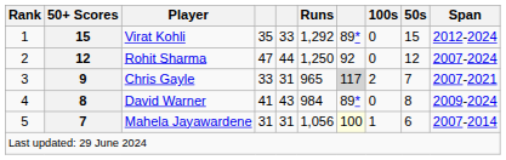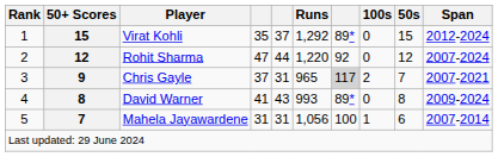 <table class="wikitable sortable">
 <tr>
 <th>Rank</th>
 <th>50+ Scores</th>
 <th>Player</th>
 <th></th>
 <th></th>
 <th>Runs</th>
 <th></th>
 <th>100s</th>
 <th>50s</th>
 <th>Span</th>
 </tr>
 <tr>
 <td align=center>1</td>
 <th>15</th>
 <td> <a href='#'>Virat Kohli</a></td>
 <td>35</td>
-<td>33</td>
+<td>37</td>
 <td>1,292</td>
 <td>89<a href='#'>*</a></td>
 <td>0</td>
 <td>15</td>
 <td><a href='#'>2012</a>-<a href='#'>2024</a></td>
 </tr>
 <tr>
 <td align=center>2</td>
 <th>12</th>
 <td> <a href='#'>Rohit Sharma</a></td>
 <td>47</td>
 <td>44</td>
-<td>1,250</td>
+<td>1,220</td>
 <td>92</td>
 <td>0</td>
 <td>12</td>
 <td><a href='#'>2007</a>-<a href='#'>2024</a></td>
 </tr>
 <tr>
 <td align=center>3</td>
 <th>9</th>
 <td> <a href='#'>Chris Gayle</a></td>
-<td>33</td>
+<td>37</td>
 <td>31</td>
 <td>965</td>
 <td style="background: lightgrey;">117</td>
 <td>2</td>
 <td>7</td>
 <td><a href='#'>2007</a>-<a href='#'>2021</a></td>
 </tr>
 <tr>
 <td align=center>4</td>
 <th>8</th>
 <td> <a href='#'>David Warner</a></td>
 <td>41</td>
 <td>43</td>
-<td>984</td>
+<td>993</td>
 <td>89<a href='#'>*</a></td>
 <td>0</td>
 <td>8</td>
 <td><a href='#'>2009</a>-<a href='#'>2024</a></td>
 </tr>
 <tr>
 <td align=center>5</td>
 <th>7</th>
 <td> <a href='#'>Mahela Jayawardene</a></td>
 <td>31</td>
 <td>31</td>
 <td>1,056</td>
-<td style="background: lightyellow;">100</td>
+<td>100</td>
 <td>1</td>
 <td>6</td>
 <td><a href='#'>2007</a>-<a href='#'>2014</a></td>
 </tr>
 <tr>
 <td colspan="10"><small>Last updated: 29 June 2024</small></td>
 </tr>
 </table>
